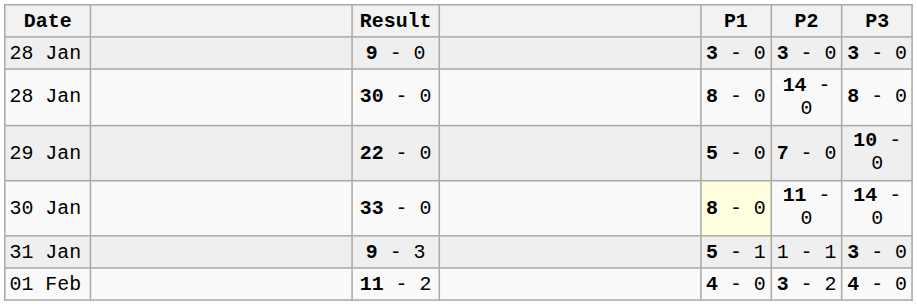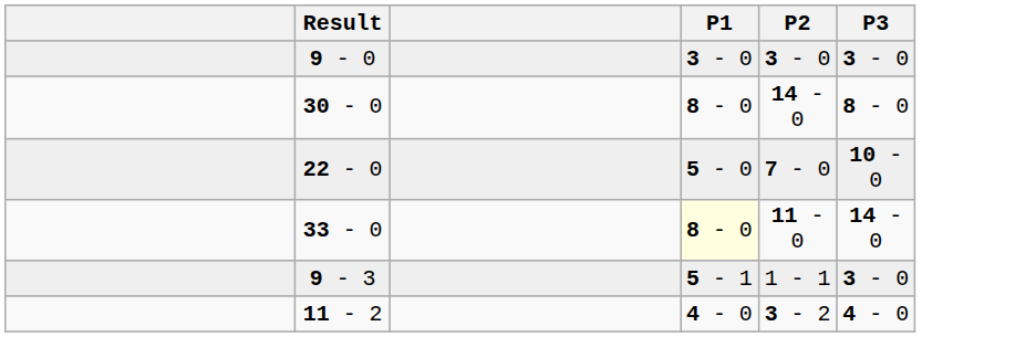 <table class="wikitable">
 <tr>
-<th width=50px>Date</th>
 <th width=165px></th>
 <th width=50px>Result</th>
 <th width=165px></th>
 <th width=40px>P1</th>
 <th width=40px>P2</th>
 <th width=40px>P3</th>
 </tr>
 <tr bgcolor="#EFEFEF">
-<td>28 Jan</td>
 <td></td>
 <td align="center"><strong>9</strong> - 0</td>
 <td></td>
 <td align="center"><strong>3</strong> - 0</td>
 <td align="center"><strong>3</strong> - 0</td>
 <td align="center"><strong>3</strong> - 0</td>
 </tr>
 <tr>
-<td>28 Jan</td>
 <td></td>
 <td align="center"><strong>30</strong> - 0</td>
 <td></td>
 <td align="center"><strong>8</strong> - 0</td>
 <td align="center"><strong>14</strong> - 0</td>
 <td align="center"><strong>8</strong> - 0</td>
 </tr>
 <tr bgcolor="#EFEFEF">
-<td>29 Jan</td>
 <td></td>
 <td align="center"><strong>22</strong> - 0</td>
 <td></td>
 <td align="center"><strong>5</strong> - 0</td>
 <td align="center"><strong>7</strong> - 0</td>
 <td align="center"><strong>10</strong> - 0</td>
 </tr>
 <tr>
-<td>30 Jan</td>
 <td></td>
 <td align="center"><strong>33</strong> - 0</td>
 <td></td>
 <td align="center" style="background: lightyellow;"><strong>8</strong> - 0</td>
 <td align="center"><strong>11</strong> - 0</td>
 <td align="center"><strong>14</strong> - 0</td>
 </tr>
 <tr bgcolor="#EFEFEF">
-<td>31 Jan</td>
 <td></td>
 <td align="center"><strong>9</strong> - 3</td>
 <td></td>
 <td align="center"><strong>5</strong> - 1</td>
 <td align="center">1 - 1</td>
 <td align="center"><strong>3</strong> - 0</td>
 </tr>
 <tr>
-<td>01 Feb</td>
 <td></td>
 <td align="center"><strong>11</strong> - 2</td>
 <td></td>
 <td align="center"><strong>4</strong> - 0</td>
 <td align="center"><strong>3</strong> - 2</td>
 <td align="center"><strong>4</strong> - 0</td>
 </tr>
 </table>
